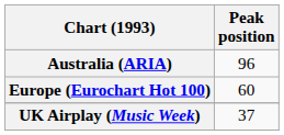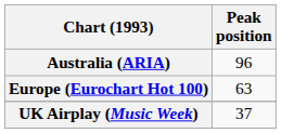 <table class="wikitable sortable plainrowheaders" style="text-align:center">
 <tr>
 <th scope="col">Chart (1993)</th>
 <th scope="col">Peak<br>position</th>
 </tr>
 <tr>
 <th scope="row">Australia (<a href='#'>ARIA</a>)</th>
 <td>96</td>
 </tr>
 <tr>
 <th scope="row">Europe (<a href='#'>Eurochart Hot 100</a>)</th>
-<td>60</td>
+<td>63</td>
 </tr>
 <tr>
 </tr>
 <tr>
 <th scope="row">UK Airplay (<em><a href='#'>Music Week</a></em>)</th>
 <td>37</td>
 </tr>
 <tr>
 </tr>
 <tr>
 </tr>
 </table>
